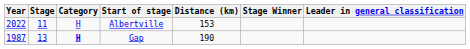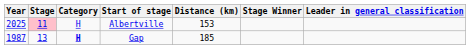 <table class="wikitable" style="text-align: center;">
 <tr>
 <th>Year</th>
 <th>Stage</th>
 <th>Category</th>
 <th>Start of stage</th>
 <th>Distance (km)</th>
 <th>Stage Winner</th>
 <th>Leader in <a href='#'>general classification</a></th>
 </tr>
 <tr>
-<td><a href='#'>2022</a></td>
-<td><a href='#'>11</a></td>
+<td><a href='#'>2025</a></td>
+<td style="background: pink;"><a href='#'>11</a></td>
 <td><a href='#'>H</a></td>
 <td><a href='#'>Albertville</a></td>
 <td>153</td>
 <td align=left></td>
 <td align=left></td>
 </tr>
 <tr>
 <td><a href='#'>1987</a></td>
 <td><a href='#'>13</a></td>
 <td><strong><a href='#'>H</a></strong></td>
 <td><a href='#'>Gap</a></td>
-<td>190</td>
+<td>185</td>
 <td align=left></td>
 <td align=left></td>
 </tr>
 </table>
